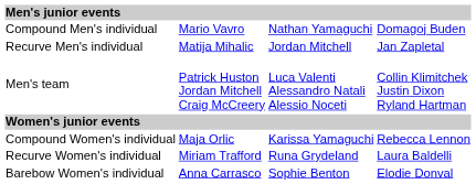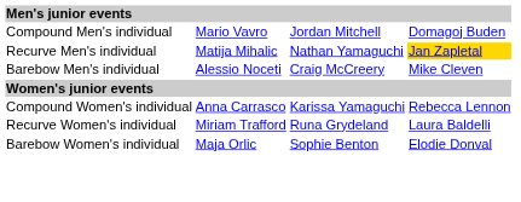 <table>
 <tr bgcolor="#cccccc">
 <td colspan=4><strong>Men's junior events</strong></td>
 </tr>
 <tr>
 <td>Compound Men's individual<br></td>
 <td> <a href='#'>Mario Vavro</a></td>
-<td> <a href='#'>Nathan Yamaguchi</a></td>
+<td> <a href='#'>Jordan Mitchell</a></td>
 <td> <a href='#'>Domagoj Buden</a></td>
 </tr>
 <tr>
 <td>Recurve Men's individual<br></td>
 <td> <a href='#'>Matija Mihalic</a></td>
-<td> <a href='#'>Jordan Mitchell</a></td>
-<td> <a href='#'>Jan Zapletal</a></td>
+<td> <a href='#'>Nathan Yamaguchi</a></td>
+<td style="background: gold;"> <a href='#'>Jan Zapletal</a></td>
 </tr>
 <tr>
-<td>Men's team<br></td>
-<td><br><a href='#'>Patrick Huston</a><br><a href='#'>Jordan Mitchell</a><br><a href='#'>Craig McCreery</a></td>
-<td><br><a href='#'>Luca Valenti</a><br><a href='#'>Alessandro Natali</a><br><a href='#'>Alessio Noceti</a></td>
-<td><br><a href='#'>Collin Klimitchek</a><br><a href='#'>Justin Dixon</a><br><a href='#'>Ryland Hartman</a></td>
+<td>Barebow Men's individual<br></td>
+<td> <a href='#'>Alessio Noceti</a></td>
+<td> <a href='#'>Craig McCreery</a></td>
+<td> <a href='#'>Mike Cleven</a></td>
 </tr>
 <tr bgcolor="#cccccc">
 <td colspan=4><strong>Women's junior events</strong></td>
 </tr>
 <tr>
 <td>Compound Women's individual<br></td>
-<td> <a href='#'>Maja Orlic</a></td>
+<td> <a href='#'>Anna Carrasco</a></td>
 <td> <a href='#'>Karissa Yamaguchi</a></td>
 <td> <a href='#'>Rebecca Lennon</a></td>
 </tr>
 <tr>
 <td>Recurve Women's individual<br></td>
 <td> <a href='#'>Miriam Trafford</a></td>
 <td> <a href='#'>Runa Grydeland</a></td>
 <td> <a href='#'>Laura Baldelli</a></td>
 </tr>
 <tr>
 <td>Barebow Women's individual<br></td>
-<td> <a href='#'>Anna Carrasco</a></td>
+<td> <a href='#'>Maja Orlic</a></td>
 <td> <a href='#'>Sophie Benton</a></td>
 <td> <a href='#'>Elodie Donval</a></td>
 </tr>
 </table>
